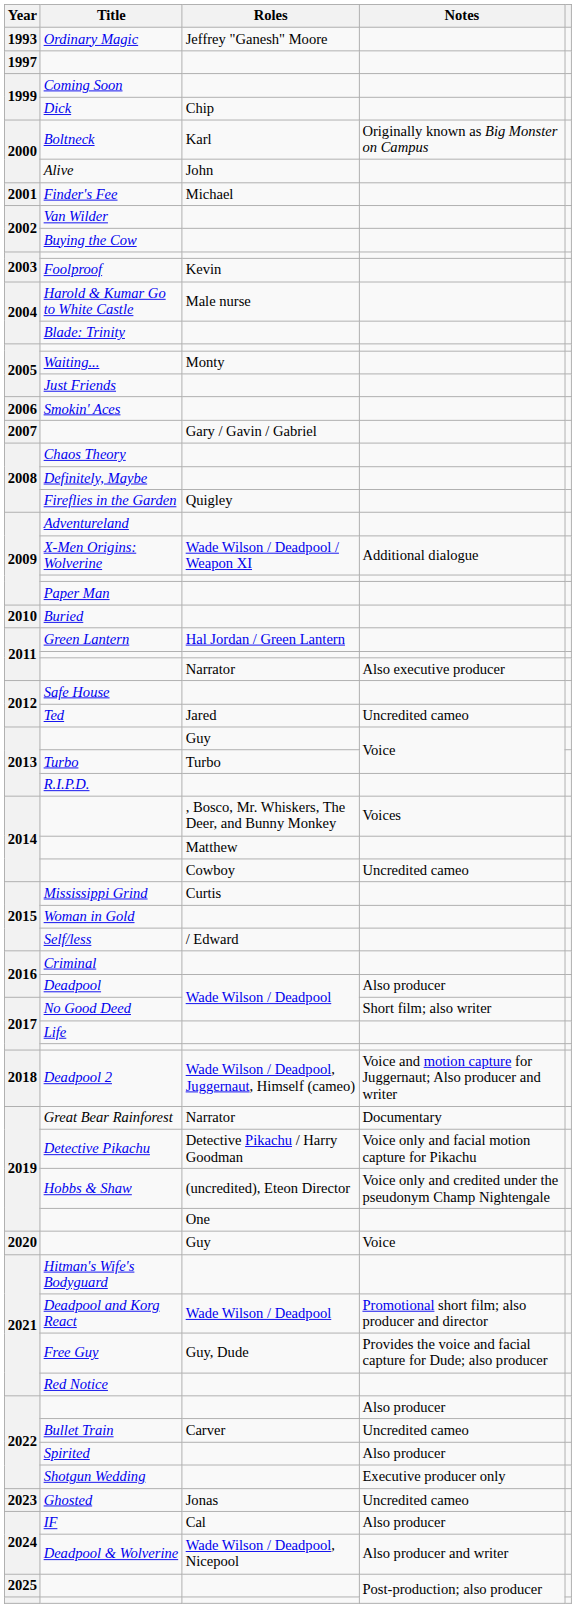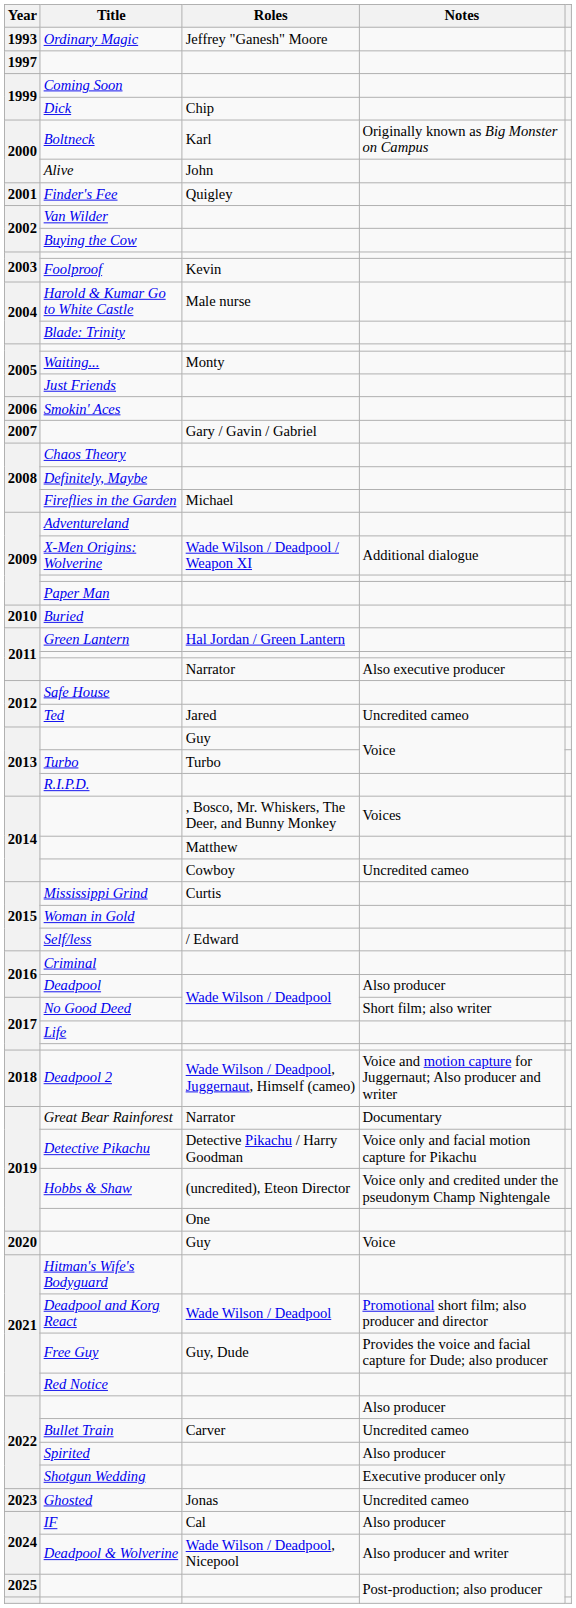 <table class="wikitable plainrowheaders sortable" style="margin-right: 0;">
 <tr>
 <th scope="col">Year</th>
 <th scope="col">Title</th>
 <th scope="col">Roles</th>
 <th scope="col" class="unsortable">Notes</th>
 <th scope="col" class="unsortable"></th>
 </tr>
 <tr>
 <th scope=row>1993</th>
 <td><em><a href='#'>Ordinary Magic</a></em></td>
 <td>Jeffrey "Ganesh" Moore</td>
 <td></td>
 <td style="text-align:center;"></td>
 </tr>
 <tr>
 <th scope=row>1997</th>
 <td><em></em></td>
 <td></td>
 <td></td>
 <td style="text-align:center;"></td>
 </tr>
 <tr>
 <th rowspan="2" scope="rowgroup">1999</th>
 <td><em><a href='#'>Coming Soon</a></em></td>
 <td></td>
 <td></td>
 <td style="text-align:center;"></td>
 </tr>
 <tr>
 <td><em><a href='#'>Dick</a></em></td>
 <td>Chip</td>
 <td></td>
 <td style="text-align:center;"></td>
 </tr>
 <tr>
 <th rowspan="2" scope="rowgroup">2000</th>
 <td><em><a href='#'>Boltneck</a></em></td>
 <td>Karl</td>
 <td>Originally known as <em>Big Monster on Campus</em></td>
 <td style="text-align:center;"></td>
 </tr>
 <tr>
 <td><em>Alive</em></td>
 <td>John</td>
 <td></td>
 <td style="text-align:center;"></td>
 </tr>
 <tr>
 <th scope=row>2001</th>
 <td><em><a href='#'>Finder's Fee</a></em></td>
-<td>Michael</td>
+<td>Quigley</td>
 <td></td>
 <td style="text-align:center;"></td>
 </tr>
 <tr>
 <th rowspan="2" scope="rowgroup">2002</th>
 <td><em><a href='#'>Van Wilder</a></em></td>
 <td></td>
 <td></td>
 <td style="text-align:center;"></td>
 </tr>
 <tr>
 <td><em><a href='#'>Buying the Cow</a></em></td>
 <td></td>
 <td></td>
 <td style="text-align:center;"></td>
 </tr>
 <tr>
 <th rowspan="2" scope="rowgroup">2003</th>
 <td><em></em></td>
 <td></td>
 <td></td>
 <td style="text-align:center;"></td>
 </tr>
 <tr>
 <td><em><a href='#'>Foolproof</a></em></td>
 <td>Kevin</td>
 <td></td>
 <td style="text-align:center;"></td>
 </tr>
 <tr>
 <th rowspan="2" scope="rowgroup">2004</th>
 <td><em><a href='#'>Harold & Kumar Go to White Castle</a></em></td>
 <td>Male nurse</td>
 <td></td>
 <td style="text-align:center;"></td>
 </tr>
 <tr>
 <td><em><a href='#'>Blade: Trinity</a></em></td>
 <td></td>
 <td></td>
 <td style="text-align:center;"></td>
 </tr>
 <tr>
 <th rowspan="3" scope="rowgroup">2005</th>
 <td><em></em></td>
 <td></td>
 <td></td>
 <td style="text-align:center;"></td>
 </tr>
 <tr>
 <td><em><a href='#'>Waiting...</a></em></td>
 <td>Monty</td>
 <td></td>
 <td style="text-align:center;"></td>
 </tr>
 <tr>
 <td><em><a href='#'>Just Friends</a></em></td>
 <td></td>
 <td></td>
 <td style="text-align:center;"></td>
 </tr>
 <tr>
 <th scope=row>2006</th>
 <td><em><a href='#'>Smokin' Aces</a></em></td>
 <td></td>
 <td></td>
 <td style="text-align:center;"></td>
 </tr>
 <tr>
 <th scope=row>2007</th>
 <td><em></em></td>
 <td>Gary / Gavin / Gabriel</td>
 <td></td>
 <td style="text-align:center;"></td>
 </tr>
 <tr>
 <th rowspan="3" scope="rowgroup">2008</th>
 <td><em><a href='#'>Chaos Theory</a></em></td>
 <td></td>
 <td></td>
 <td style="text-align:center;"></td>
 </tr>
 <tr>
 <td><em><a href='#'>Definitely, Maybe</a></em></td>
 <td></td>
 <td></td>
 <td style="text-align:center;"></td>
 </tr>
 <tr>
 <td><em><a href='#'>Fireflies in the Garden</a></em></td>
-<td>Quigley</td>
+<td>Michael</td>
 <td></td>
 <td style="text-align:center;"></td>
 </tr>
 <tr>
 <th rowspan="4" scope="rowgroup">2009</th>
 <td><em><a href='#'>Adventureland</a></em></td>
 <td></td>
 <td></td>
 <td style="text-align:center;"></td>
 </tr>
 <tr>
 <td><em><a href='#'>X-Men Origins: Wolverine</a></em></td>
 <td><a href='#'>Wade Wilson / Deadpool / Weapon XI</a></td>
 <td>Additional dialogue</td>
 <td style="text-align:center;"></td>
 </tr>
 <tr>
 <td><em></em></td>
 <td></td>
 <td></td>
 <td style="text-align:center;"></td>
 </tr>
 <tr>
 <td><em><a href='#'>Paper Man</a></em></td>
 <td></td>
 <td></td>
 <td style="text-align:center;"></td>
 </tr>
 <tr>
 <th scope=row>2010</th>
 <td><em><a href='#'>Buried</a></em></td>
 <td></td>
 <td></td>
 <td style="text-align:center;"></td>
 </tr>
 <tr>
 <th rowspan="3" scope="rowgroup">2011</th>
 <td><em><a href='#'>Green Lantern</a></em></td>
 <td><a href='#'>Hal Jordan / Green Lantern</a></td>
 <td></td>
 <td style="text-align:center;"></td>
 </tr>
 <tr>
 <td><em></em></td>
 <td></td>
 <td></td>
 <td style="text-align:center;"></td>
 </tr>
 <tr>
 <td><em></em></td>
 <td>Narrator</td>
 <td>Also executive producer</td>
 <td style="text-align:center;"></td>
 </tr>
 <tr>
 <th rowspan="2" scope="rowgroup">2012</th>
 <td><em><a href='#'>Safe House</a></em></td>
 <td></td>
 <td></td>
 <td style="text-align:center;"></td>
 </tr>
 <tr>
 <td><em><a href='#'>Ted</a></em></td>
 <td>Jared</td>
 <td>Uncredited cameo</td>
 <td style="text-align:center;"></td>
 </tr>
 <tr>
 <th rowspan="3" scope="rowgroup">2013</th>
 <td><em></em></td>
 <td>Guy</td>
 <td rowspan="2">Voice</td>
 <td style="text-align:center;"></td>
 </tr>
 <tr>
 <td><em><a href='#'>Turbo</a></em></td>
 <td>Turbo</td>
 <td style="text-align:center;"></td>
 </tr>
 <tr>
 <td><em><a href='#'>R.I.P.D.</a></em></td>
 <td></td>
 <td></td>
 <td style="text-align:center;"></td>
 </tr>
 <tr>
 <th rowspan="3" scope="rowgroup">2014</th>
 <td><em></em></td>
 <td>, Bosco, Mr. Whiskers, The Deer, and Bunny Monkey</td>
 <td>Voices</td>
 <td style="text-align:center;"></td>
 </tr>
 <tr>
 <td><em></em></td>
 <td>Matthew</td>
 <td></td>
 <td style="text-align:center;"></td>
 </tr>
 <tr>
 <td><em></em></td>
 <td>Cowboy</td>
 <td>Uncredited cameo</td>
 <td style="text-align:center;"></td>
 </tr>
 <tr>
 <th rowspan="3" scope="rowgroup">2015</th>
 <td><em><a href='#'>Mississippi Grind</a></em></td>
 <td>Curtis</td>
 <td></td>
 <td style="text-align:center;"></td>
 </tr>
 <tr>
 <td><em><a href='#'>Woman in Gold</a></em></td>
 <td></td>
 <td></td>
 <td style="text-align:center;"></td>
 </tr>
 <tr>
 <td><em><a href='#'>Self/less</a></em></td>
 <td> / Edward</td>
 <td></td>
 <td style="text-align:center;"></td>
 </tr>
 <tr>
 <th rowspan="2" scope="rowgroup">2016</th>
 <td><em><a href='#'>Criminal</a></em></td>
 <td></td>
 <td></td>
 <td style="text-align:center;"></td>
 </tr>
 <tr>
 <td><em><a href='#'>Deadpool</a></em></td>
 <td rowspan="2"><a href='#'>Wade Wilson / Deadpool</a></td>
 <td>Also producer</td>
 <td style="text-align:center;"></td>
 </tr>
 <tr>
 <th rowspan="3" scope="rowgroup">2017</th>
 <td><em><a href='#'>No Good Deed</a></em></td>
 <td>Short film; also writer</td>
 <td style="text-align:center;"></td>
 </tr>
 <tr>
 <td><em><a href='#'>Life</a></em></td>
 <td></td>
 <td></td>
 <td style="text-align:center;"></td>
 </tr>
 <tr>
 <td><em></em></td>
 <td></td>
 <td></td>
 <td style="text-align:center;"></td>
 </tr>
 <tr>
 <th scope="row">2018</th>
 <td><em><a href='#'>Deadpool 2</a></em></td>
 <td><a href='#'>Wade Wilson / Deadpool</a>, <a href='#'>Juggernaut</a>, Himself (cameo)</td>
 <td>Voice and <a href='#'>motion capture</a> for Juggernaut; Also producer and writer</td>
 <td style="text-align:center;"><br></td>
 </tr>
 <tr>
 <th rowspan="4" scope="rowgroup">2019</th>
 <td><em>Great Bear Rainforest</em></td>
 <td>Narrator</td>
 <td>Documentary</td>
 <td style="text-align:center;"></td>
 </tr>
 <tr>
 <td><em><a href='#'>Detective Pikachu</a></em></td>
 <td>Detective <a href='#'>Pikachu</a> / Harry Goodman</td>
 <td>Voice only and facial motion capture for Pikachu</td>
 <td style="text-align:center;"></td>
 </tr>
 <tr>
 <td><em><a href='#'>Hobbs & Shaw</a></em></td>
 <td> (uncredited), Eteon Director</td>
 <td>Voice only and credited under the pseudonym Champ Nightengale</td>
 <td style="text-align:center;"></td>
 </tr>
 <tr>
 <td><em></em></td>
 <td>One</td>
 <td></td>
 <td style="text-align:center;"></td>
 </tr>
 <tr>
 <th scope=row>2020</th>
 <td><em></em></td>
 <td>Guy</td>
 <td>Voice</td>
 <td style="text-align:center;"></td>
 </tr>
 <tr>
 <th rowspan="4" scope="row">2021</th>
 <td><em><a href='#'>Hitman's Wife's Bodyguard</a></em></td>
 <td></td>
 <td></td>
 <td style="text-align:center;"></td>
 </tr>
 <tr>
 <td><em><a href='#'>Deadpool and Korg React</a></em></td>
 <td><a href='#'>Wade Wilson / Deadpool</a></td>
 <td><a href='#'>Promotional</a> short film; also producer and director</td>
 <td style="text-align:center;"></td>
 </tr>
 <tr>
 <td><em><a href='#'>Free Guy</a></em></td>
 <td>Guy, Dude</td>
 <td>Provides the voice and facial capture for Dude; also producer</td>
 <td style="text-align:center;"></td>
 </tr>
 <tr>
 <td><em><a href='#'>Red Notice</a></em></td>
 <td></td>
 <td></td>
 <td style="text-align:center;"></td>
 </tr>
 <tr>
 <th rowspan="4" scope="rowgroup">2022</th>
 <td><em></em></td>
 <td></td>
 <td>Also producer</td>
 <td style="text-align:center;"></td>
 </tr>
 <tr>
 <td><em><a href='#'>Bullet Train</a></em></td>
 <td>Carver</td>
 <td>Uncredited cameo</td>
 <td style="text-align:center;"></td>
 </tr>
 <tr>
 <td><em><a href='#'>Spirited</a></em></td>
 <td></td>
 <td>Also producer</td>
 <td style="text-align:center;"></td>
 </tr>
 <tr>
 <td><em><a href='#'>Shotgun Wedding</a></em></td>
 <td></td>
 <td>Executive producer only</td>
 <td style="text-align:center;"></td>
 </tr>
 <tr>
 <th scope="row">2023</th>
 <td><em><a href='#'>Ghosted</a></em></td>
 <td>Jonas</td>
 <td>Uncredited cameo</td>
 <td style="text-align:center;"></td>
 </tr>
 <tr>
 <th rowspan="2" scope="rowgroup">2024</th>
 <td><em><a href='#'>IF</a></em></td>
 <td>Cal</td>
 <td>Also producer</td>
 <td style="text-align:center;"></td>
 </tr>
 <tr>
 <td><em><a href='#'>Deadpool & Wolverine</a></em></td>
 <td><a href='#'>Wade Wilson / Deadpool</a>, Nicepool</td>
 <td>Also producer and writer</td>
 <td style="text-align:center;"></td>
 </tr>
 <tr>
 <th scope="row">2025</th>
 <td></td>
 <td></td>
 <td rowspan="2">Post-production; also producer</td>
 <td style="text-align:center;"></td>
 </tr>
 <tr>
 <th scope="row"></th>
 <td></td>
 <td></td>
 <td style="text-align:center;"></td>
 </tr>
 </table>
